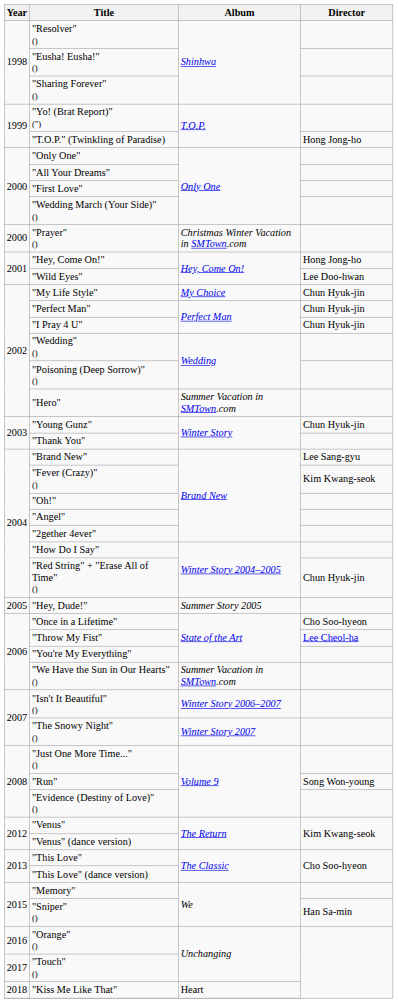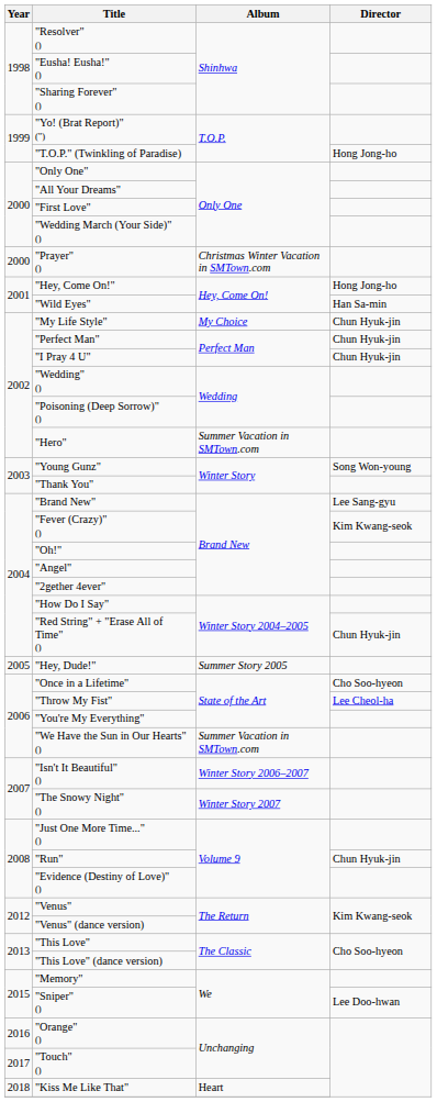 <table class="wikitable">
 <tr>
 <th width=30>Year</th>
 <th width=250>Title</th>
 <th width=200>Album</th>
 <th width=150>Director</th>
 </tr>
 <tr>
 <td rowspan=3>1998</td>
 <td>"Resolver"<br><small>()</small></td>
 <td rowspan=3><em><a href='#'>Shinhwa</a></em></td>
 <td></td>
 </tr>
 <tr>
 <td>"Eusha! Eusha!"<br><small>()</small></td>
 <td></td>
 </tr>
 <tr>
 <td>"Sharing Forever"<br><small>()</small></td>
 <td></td>
 </tr>
 <tr>
 <td rowspan=2>1999</td>
 <td>"Yo! (Brat Report)"<br><small>(")</small></td>
 <td rowspan=2><em><a href='#'>T.O.P.</a></em></td>
 <td></td>
 </tr>
 <tr>
 <td>"T.O.P." (Twinkling of Paradise)</td>
 <td>Hong Jong-ho</td>
 </tr>
 <tr>
 <td rowspan=4>2000</td>
 <td>"Only One"</td>
 <td rowspan=4><em><a href='#'>Only One</a></em></td>
 <td></td>
 </tr>
 <tr>
 <td>"All Your Dreams"</td>
 <td></td>
 </tr>
 <tr>
 <td>"First Love"</td>
 <td></td>
 </tr>
 <tr>
 <td>"Wedding March (Your Side)"<br><small>()</small></td>
 <td></td>
 </tr>
 <tr>
 <td>2000</td>
 <td>"Prayer"<br><small>()</small></td>
 <td><em>Christmas Winter Vacation in <a href='#'>SMTown</a>.com</em></td>
 <td></td>
 </tr>
 <tr>
 <td rowspan=2>2001</td>
 <td>"Hey, Come On!"</td>
 <td rowspan=2><em><a href='#'>Hey, Come On!</a></em></td>
 <td>Hong Jong-ho</td>
 </tr>
 <tr>
 <td>"Wild Eyes"</td>
-<td>Lee Doo-hwan</td>
+<td>Han Sa-min</td>
 </tr>
 <tr>
 <td rowspan=6>2002</td>
 <td>"My Life Style"</td>
 <td><em><a href='#'>My Choice</a></em></td>
 <td>Chun Hyuk-jin</td>
 </tr>
 <tr>
 <td>"Perfect Man"</td>
 <td rowspan=2><em><a href='#'>Perfect Man</a></em></td>
 <td>Chun Hyuk-jin</td>
 </tr>
 <tr>
 <td>"I Pray 4 U"</td>
 <td>Chun Hyuk-jin</td>
 </tr>
 <tr>
 <td>"Wedding"<br><small>()</small></td>
 <td rowspan=2><em><a href='#'>Wedding</a></em></td>
 <td></td>
 </tr>
 <tr>
 <td>"Poisoning (Deep Sorrow)"<br><small>()</small></td>
 <td></td>
 </tr>
 <tr>
 <td>"Hero"</td>
 <td><em>Summer Vacation in <a href='#'>SMTown</a>.com</em></td>
 <td></td>
 </tr>
 <tr>
 <td rowspan=2>2003</td>
 <td>"Young Gunz"</td>
 <td rowspan=2><em><a href='#'>Winter Story</a></em></td>
-<td>Chun Hyuk-jin</td>
+<td>Song Won-young</td>
 </tr>
 <tr>
 <td>"Thank You"</td>
 <td></td>
 </tr>
 <tr>
 <td rowspan=7>2004</td>
 <td>"Brand New"</td>
 <td rowspan=5><em><a href='#'>Brand New</a></em></td>
 <td>Lee Sang-gyu</td>
 </tr>
 <tr>
 <td>"Fever (Crazy)"<br><small>()</small></td>
 <td>Kim Kwang-seok</td>
 </tr>
 <tr>
 <td>"Oh!"</td>
 </tr>
 <tr>
 <td>"Angel"</td>
 <td></td>
 </tr>
 <tr>
 <td>"2gether 4ever"</td>
 <td></td>
 </tr>
 <tr>
 <td>"How Do I Say"</td>
 <td rowspan=2><em><a href='#'>Winter Story 2004–2005</a></em></td>
 <td></td>
 </tr>
 <tr>
 <td>"Red String" + "Erase All of Time"<br><small>()</small></td>
 <td>Chun Hyuk-jin</td>
 </tr>
 <tr>
 <td>2005</td>
 <td>"Hey, Dude!"</td>
 <td><em>Summer Story 2005</em></td>
 <td></td>
 </tr>
 <tr>
 <td rowspan=4>2006</td>
 <td>"Once in a Lifetime"</td>
 <td rowspan=3><em><a href='#'>State of the Art</a></em></td>
 <td>Cho Soo-hyeon</td>
 </tr>
 <tr>
 <td>"Throw My Fist"</td>
 <td><a href='#'>Lee Cheol-ha</a></td>
 </tr>
 <tr>
 <td>"You're My Everything"</td>
 <td></td>
 </tr>
 <tr>
 <td>"We Have the Sun in Our Hearts"<br><small>()</small></td>
 <td><em>Summer Vacation in <a href='#'>SMTown</a>.com</em></td>
 <td></td>
 </tr>
 <tr>
 <td rowspan=2>2007</td>
 <td>"Isn't It Beautiful"<br><small>()</small></td>
 <td><em><a href='#'>Winter Story 2006–2007</a></em></td>
 <td></td>
 </tr>
 <tr>
 <td>"The Snowy Night"<br><small>()</small></td>
 <td><em><a href='#'>Winter Story 2007</a></em></td>
 <td></td>
 </tr>
 <tr>
 <td rowspan=3>2008</td>
 <td>"Just One More Time..."<br><small>()</small></td>
 <td rowspan=3><em><a href='#'>Volume 9</a></em></td>
 <td></td>
 </tr>
 <tr>
 <td>"Run"</td>
-<td>Song Won-young</td>
+<td>Chun Hyuk-jin</td>
 </tr>
 <tr>
 <td>"Evidence (Destiny of Love)"<br><small>()</small></td>
 <td></td>
 </tr>
 <tr>
 <td rowspan=2>2012</td>
 <td>"Venus"</td>
 <td rowspan=2><em><a href='#'>The Return</a></em></td>
 <td rowspan=2>Kim Kwang-seok</td>
 </tr>
 <tr>
 <td>"Venus" (dance version)</td>
 </tr>
 <tr>
 <td rowspan=2>2013</td>
 <td>"This Love"</td>
 <td rowspan=2><em><a href='#'>The Classic</a></em></td>
 <td rowspan=2>Cho Soo-hyeon</td>
 </tr>
 <tr>
 <td>"This Love" (dance version)</td>
 </tr>
 <tr>
 <td rowspan=2>2015</td>
 <td>"Memory"</td>
 <td rowspan=2><em>We</em></td>
 <td></td>
 </tr>
 <tr>
 <td>"Sniper"<br><small>()</small></td>
-<td>Han Sa-min</td>
+<td>Lee Doo-hwan</td>
 </tr>
 <tr>
 <td>2016</td>
 <td>"Orange"<br><small>()</small></td>
 <td rowspan="2"><em>Unchanging</em></td>
 </tr>
 <tr>
 <td>2017</td>
 <td>"Touch"<br><small>()</small></td>
 </tr>
 <tr>
 <td>2018</td>
 <td>"Kiss Me Like That"</td>
 <td>Heart</td>
 </tr>
 <tr>
 </tr>
 </table>
